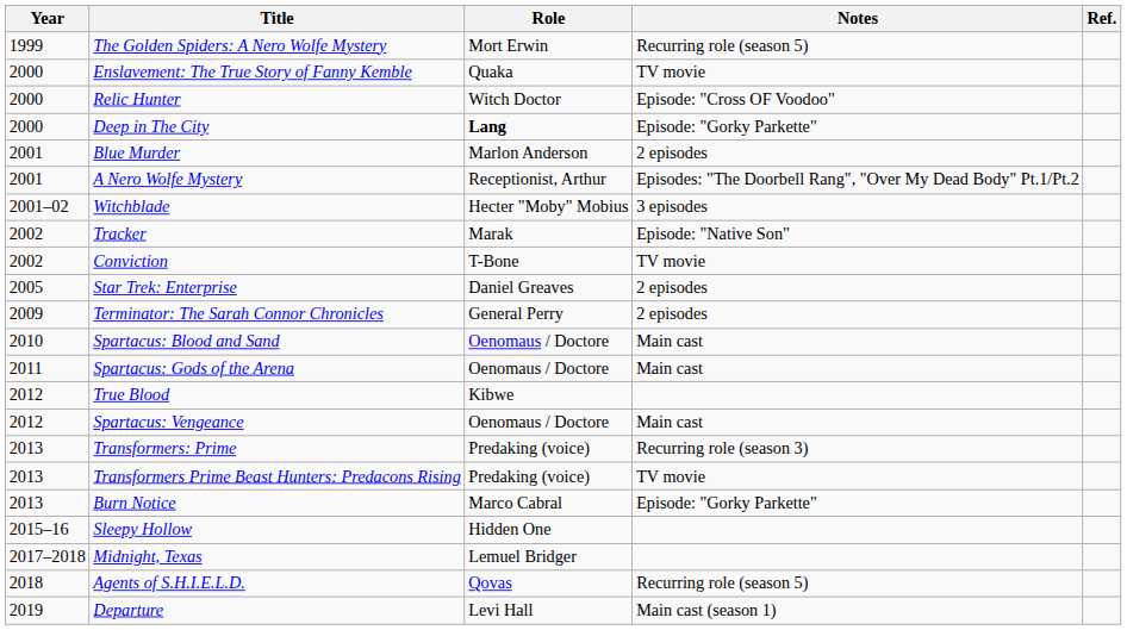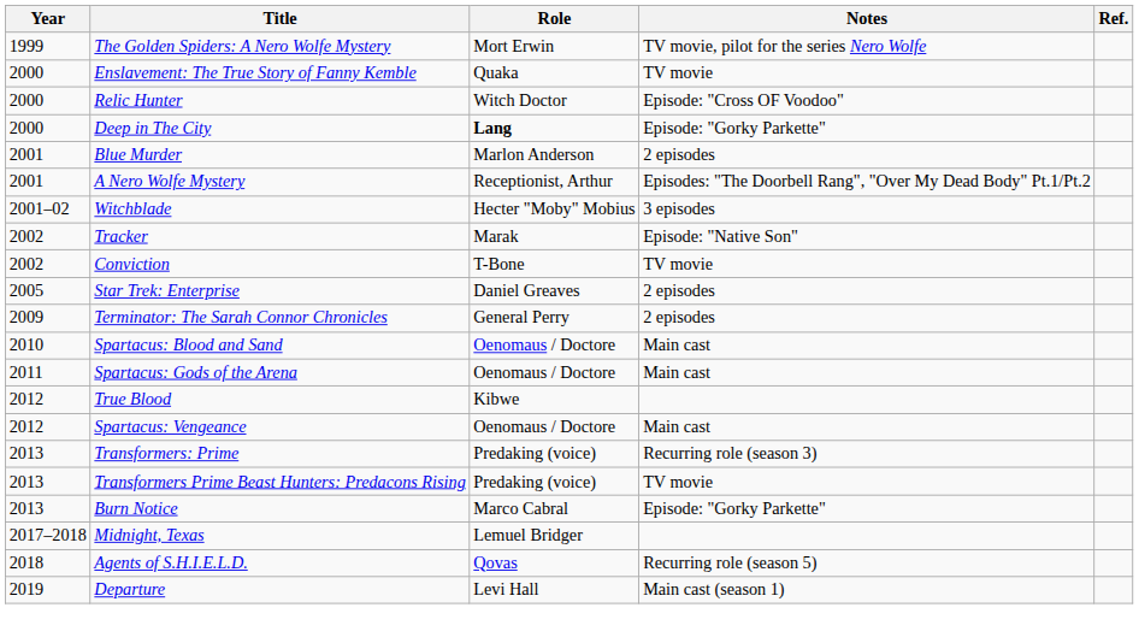 <table class="wikitable sortable">
 <tr>
 <th>Year</th>
 <th>Title</th>
 <th>Role</th>
 <th class="unsortable">Notes</th>
 <th>Ref.</th>
 </tr>
 <tr>
 <td>1999</td>
 <td><em><a href='#'>The Golden Spiders: A Nero Wolfe Mystery</a></em></td>
 <td>Mort Erwin</td>
-<td>Recurring role (season 5)</td>
+<td>TV movie, pilot for the series <em><a href='#'>Nero Wolfe</a></em></td>
 <td></td>
 </tr>
 <tr>
 <td>2000</td>
 <td><em><a href='#'>Enslavement: The True Story of Fanny Kemble</a></em></td>
 <td>Quaka</td>
 <td>TV movie</td>
 <td></td>
 </tr>
 <tr>
 <td>2000</td>
 <td><em><a href='#'>Relic Hunter</a></em></td>
 <td>Witch Doctor</td>
 <td>Episode: "Cross OF Voodoo"</td>
 <td></td>
 </tr>
 <tr>
 <td>2000</td>
 <td><em><a href='#'>Deep in The City</a></em></td>
 <td><strong>Lang</strong></td>
 <td>Episode: "Gorky Parkette"</td>
 <td></td>
 </tr>
 <tr>
 <td>2001</td>
 <td><em><a href='#'>Blue Murder</a></em></td>
 <td>Marlon Anderson</td>
 <td>2 episodes</td>
 <td></td>
 </tr>
 <tr>
 <td>2001</td>
 <td><em><a href='#'>A Nero Wolfe Mystery</a></em></td>
 <td>Receptionist, Arthur</td>
 <td>Episodes: "The Doorbell Rang", "Over My Dead Body" Pt.1/Pt.2</td>
 <td></td>
 </tr>
 <tr>
 <td>2001–02</td>
 <td><em><a href='#'>Witchblade</a></em></td>
 <td>Hecter "Moby" Mobius</td>
 <td>3 episodes</td>
 <td></td>
 </tr>
 <tr>
 <td>2002</td>
 <td><em><a href='#'>Tracker</a></em></td>
 <td>Marak</td>
 <td>Episode: "Native Son"</td>
 <td></td>
 </tr>
 <tr>
 <td>2002</td>
 <td><em><a href='#'>Conviction</a></em></td>
 <td>T-Bone</td>
 <td>TV movie</td>
 <td></td>
 </tr>
 <tr>
 <td>2005</td>
 <td><em><a href='#'>Star Trek: Enterprise</a></em></td>
 <td>Daniel Greaves</td>
 <td>2 episodes</td>
 <td></td>
 </tr>
 <tr>
 <td>2009</td>
 <td><em><a href='#'>Terminator: The Sarah Connor Chronicles</a></em></td>
 <td>General Perry</td>
 <td>2 episodes</td>
 <td></td>
 </tr>
 <tr>
 <td>2010</td>
 <td><em><a href='#'>Spartacus: Blood and Sand</a></em></td>
 <td><a href='#'>Oenomaus</a> / Doctore</td>
 <td>Main cast</td>
 <td></td>
 </tr>
 <tr>
 <td>2011</td>
 <td><em><a href='#'>Spartacus: Gods of the Arena</a></em></td>
 <td>Oenomaus / Doctore</td>
 <td>Main cast</td>
 <td></td>
 </tr>
 <tr>
 <td>2012</td>
 <td><em><a href='#'>True Blood</a></em></td>
 <td>Kibwe</td>
 <td></td>
 <td></td>
 </tr>
 <tr>
 <td>2012</td>
 <td><em><a href='#'>Spartacus: Vengeance</a></em></td>
 <td>Oenomaus / Doctore</td>
 <td>Main cast</td>
 <td></td>
 </tr>
 <tr>
 <td>2013</td>
 <td><em><a href='#'>Transformers: Prime</a></em></td>
 <td>Predaking (voice)</td>
 <td>Recurring role (season 3)</td>
 <td></td>
 </tr>
 <tr>
 <td>2013</td>
 <td><em><a href='#'>Transformers Prime Beast Hunters: Predacons Rising</a></em></td>
 <td>Predaking (voice)</td>
 <td>TV movie</td>
 <td></td>
 </tr>
 <tr>
 <td>2013</td>
 <td><em><a href='#'>Burn Notice</a></em></td>
 <td>Marco Cabral</td>
 <td>Episode: "Gorky Parkette"</td>
 <td></td>
 </tr>
 <tr>
-<td>2015–16</td>
-<td><em><a href='#'>Sleepy Hollow</a></em></td>
-<td>Hidden One</td>
-<td></td>
-<td></td>
-</tr>
-<tr>
 <td>2017–2018</td>
 <td><em><a href='#'>Midnight, Texas</a></em></td>
 <td>Lemuel Bridger</td>
 <td></td>
 <td></td>
 </tr>
 <tr>
 <td>2018</td>
 <td><em><a href='#'>Agents of S.H.I.E.L.D.</a></em></td>
 <td><a href='#'>Qovas</a></td>
 <td>Recurring role (season 5)</td>
 <td></td>
 </tr>
 <tr>
 <td>2019</td>
 <td><em><a href='#'>Departure</a></em></td>
 <td>Levi Hall</td>
 <td>Main cast (season 1)</td>
 <td></td>
 </tr>
 </table>
